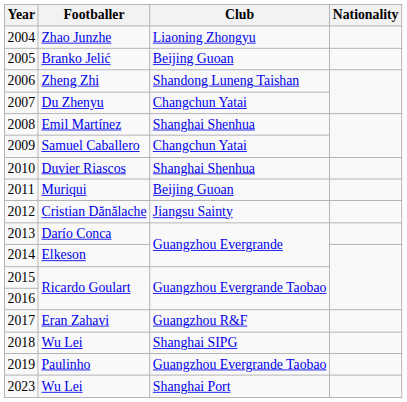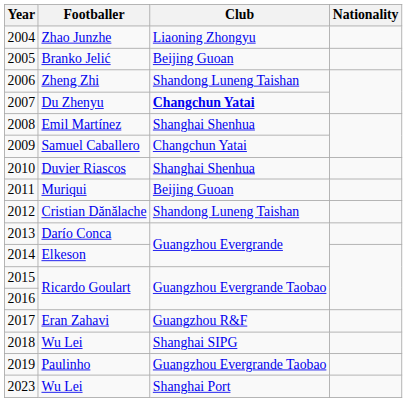 <table class="wikitable">
 <tr>
 <th>Year</th>
 <th>Footballer</th>
 <th>Club</th>
 <th>Nationality</th>
 </tr>
 <tr>
 <td>2004</td>
 <td><a href='#'>Zhao Junzhe</a></td>
 <td><a href='#'>Liaoning Zhongyu</a></td>
 <td></td>
 </tr>
 <tr>
 <td>2005</td>
 <td><a href='#'>Branko Jelić</a></td>
 <td><a href='#'>Beijing Guoan</a></td>
 <td></td>
 </tr>
 <tr>
 <td>2006</td>
 <td><a href='#'>Zheng Zhi</a></td>
 <td><a href='#'>Shandong Luneng Taishan</a></td>
 <td rowspan=2></td>
 </tr>
 <tr>
 <td>2007</td>
 <td><a href='#'>Du Zhenyu</a></td>
-<td><a href='#'>Changchun Yatai</a></td>
+<td><strong><a href='#'>Changchun Yatai</a></strong></td>
 </tr>
 <tr>
 <td>2008</td>
 <td><a href='#'>Emil Martínez</a></td>
 <td><a href='#'>Shanghai Shenhua</a></td>
 <td rowspan=2></td>
 </tr>
 <tr>
 <td>2009</td>
 <td><a href='#'>Samuel Caballero</a></td>
 <td><a href='#'>Changchun Yatai</a></td>
 </tr>
 <tr>
 <td>2010</td>
 <td><a href='#'>Duvier Riascos</a></td>
 <td><a href='#'>Shanghai Shenhua</a></td>
 <td></td>
 </tr>
 <tr>
 <td>2011</td>
 <td><a href='#'>Muriqui</a></td>
 <td><a href='#'>Beijing Guoan</a></td>
 <td></td>
 </tr>
 <tr>
 <td>2012</td>
 <td><a href='#'>Cristian Dănălache</a></td>
-<td><a href='#'>Jiangsu Sainty</a></td>
+<td><a href='#'>Shandong Luneng Taishan</a></td>
 <td></td>
 </tr>
 <tr>
 <td>2013</td>
 <td><a href='#'>Darío Conca</a></td>
 <td rowspan=2><a href='#'>Guangzhou Evergrande</a></td>
 <td></td>
 </tr>
 <tr>
 <td>2014</td>
 <td><a href='#'>Elkeson</a></td>
 <td rowspan=3></td>
 </tr>
 <tr>
 <td>2015</td>
 <td rowspan=2><a href='#'>Ricardo Goulart</a></td>
 <td rowspan=2><a href='#'>Guangzhou Evergrande Taobao</a></td>
 </tr>
 <tr>
 <td>2016</td>
 </tr>
 <tr>
 <td>2017</td>
 <td><a href='#'>Eran Zahavi</a></td>
 <td><a href='#'>Guangzhou R&F</a></td>
 <td></td>
 </tr>
 <tr>
 <td>2018</td>
 <td><a href='#'>Wu Lei</a></td>
 <td><a href='#'>Shanghai SIPG</a></td>
 <td></td>
 </tr>
 <tr>
 <td>2019</td>
 <td><a href='#'>Paulinho</a></td>
 <td><a href='#'>Guangzhou Evergrande Taobao</a></td>
 <td></td>
 </tr>
 <tr>
 <td>2023</td>
 <td><a href='#'>Wu Lei</a></td>
 <td><a href='#'>Shanghai Port</a></td>
 <td></td>
 </tr>
 </table>
